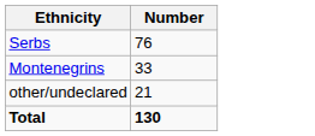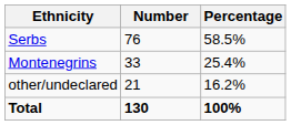 <table class="wikitable">
 <tr>
 <th width="100px">Ethnicity</th>
 <th width="80px">Number</th>
+<th width="80px">Percentage</th>
 </tr>
 <tr>
 <td><a href='#'>Serbs</a></td>
 <td>76</td>
+<td>58.5%</td>
 </tr>
 <tr>
 <td><a href='#'>Montenegrins</a></td>
 <td>33</td>
+<td>25.4%</td>
 </tr>
 <tr>
 <td>other/undeclared</td>
 <td>21</td>
+<td>16.2%</td>
 </tr>
 <tr>
 <td><strong>Total</strong></td>
 <td><strong>130</strong></td>
+<td><strong>100%</strong></td>
 </tr>
 </table>
